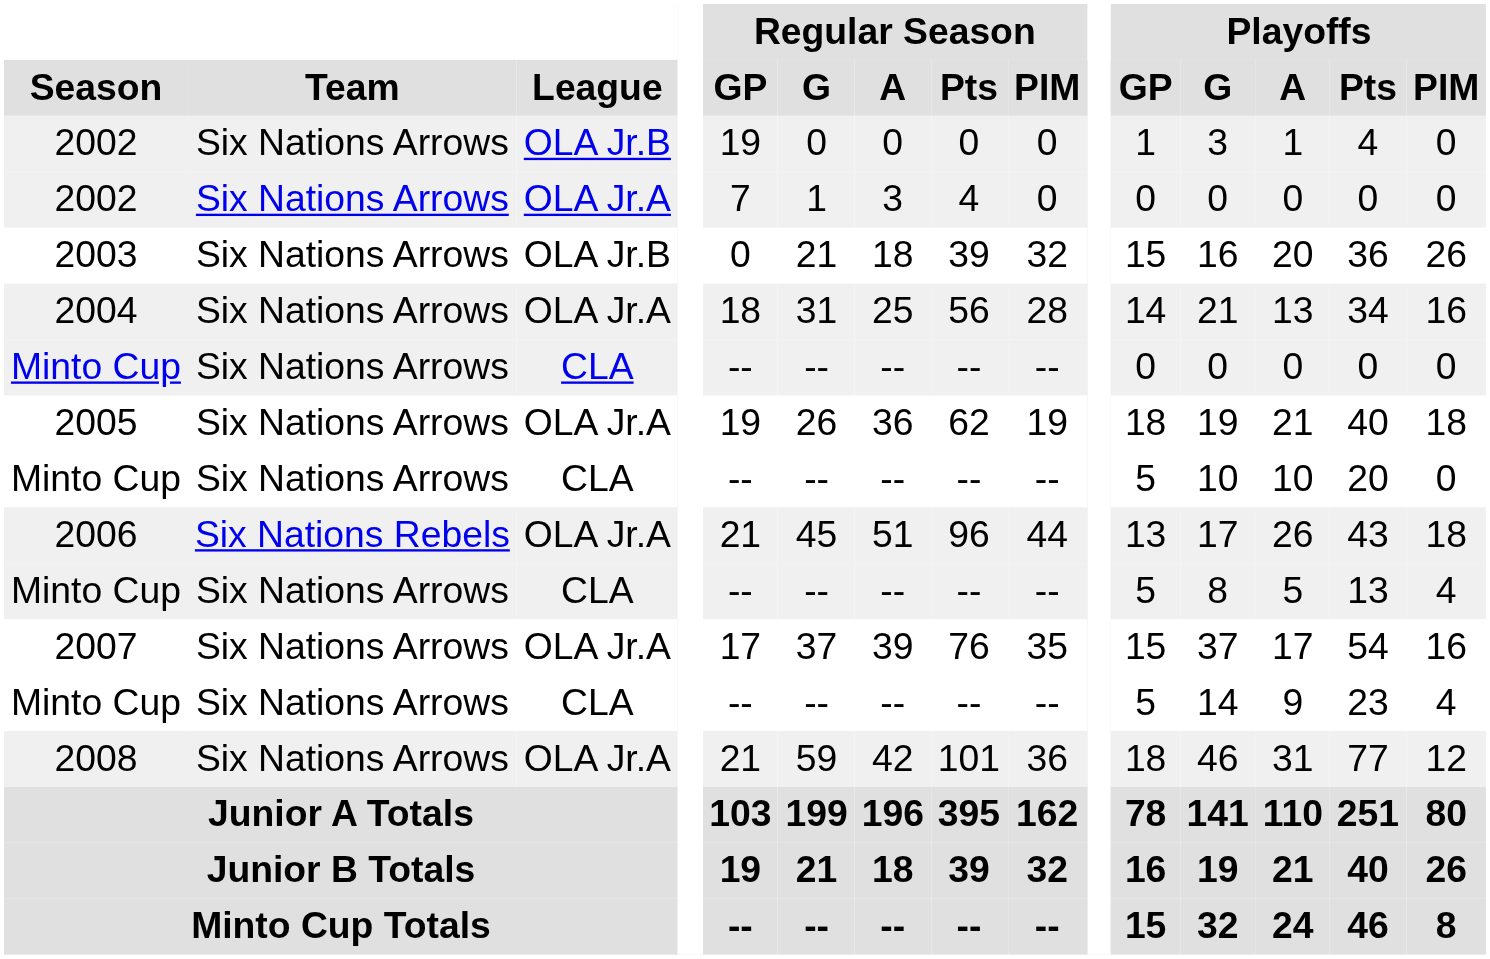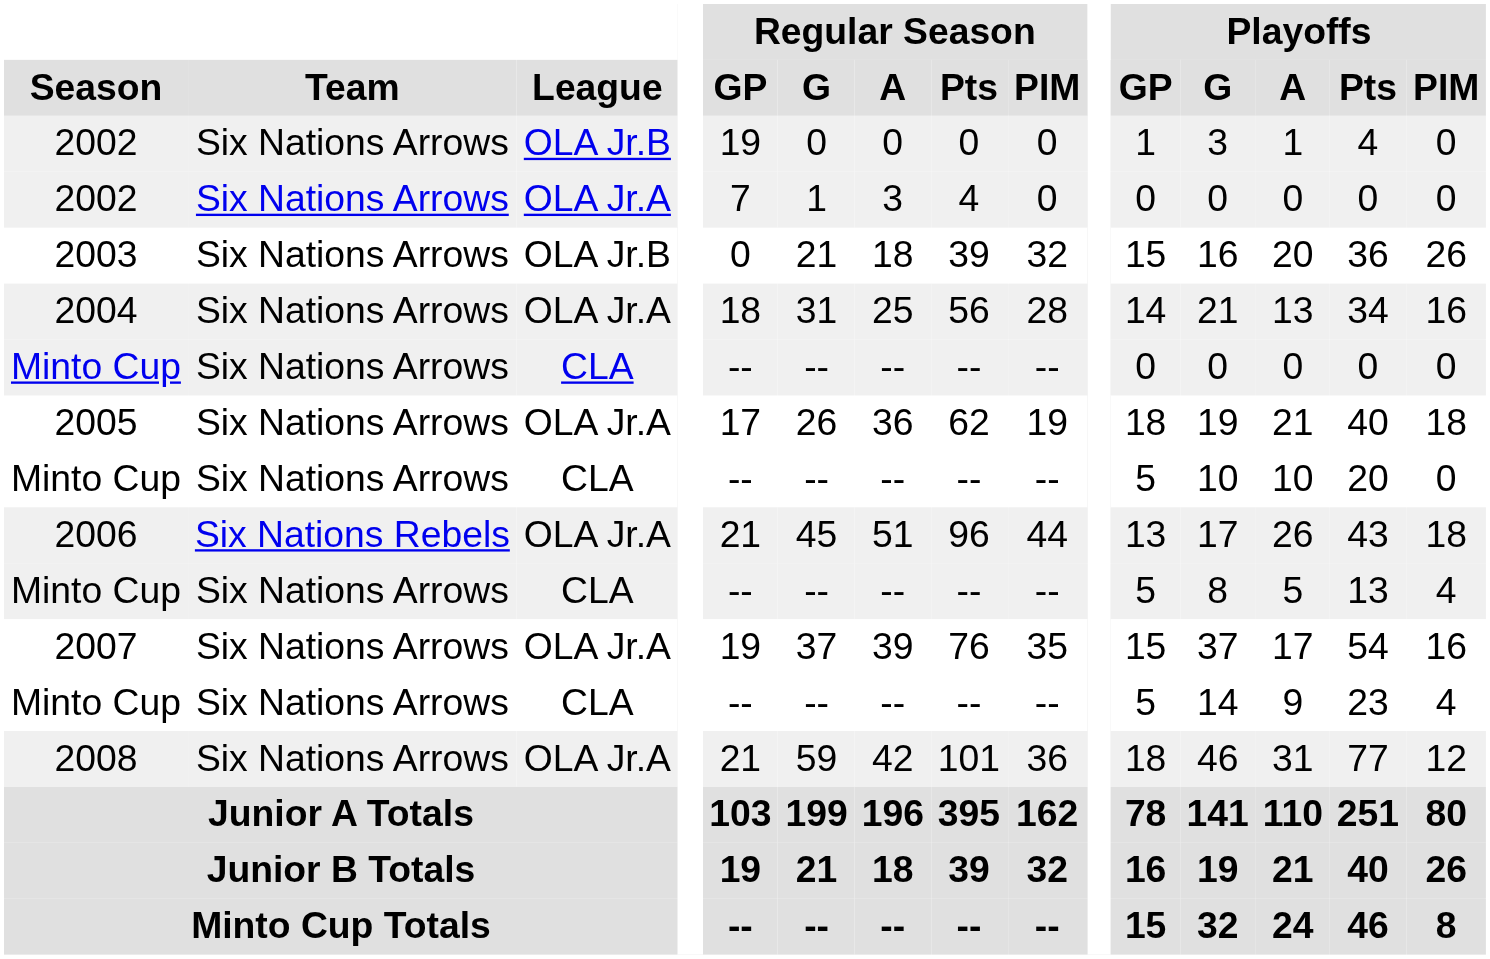 <table BORDER="0" CELLPADDING="3" CELLSPACING="0">
 <tr ALIGN="center" bgcolor="#e0e0e0">
 <th colspan="3" bgcolor="#ffffff"> </th>
 <th rowspan="99" bgcolor="#ffffff"> </th>
 <th colspan="5">Regular Season</th>
 <th rowspan="99" bgcolor="#ffffff"> </th>
 <th colspan="5">Playoffs</th>
 </tr>
 <tr ALIGN="center" bgcolor="#e0e0e0">
 <th>Season</th>
 <th>Team</th>
 <th>League</th>
 <th>GP</th>
 <th>G</th>
 <th>A</th>
 <th>Pts</th>
 <th>PIM</th>
 <th>GP</th>
 <th>G</th>
 <th>A</th>
 <th>Pts</th>
 <th>PIM</th>
 </tr>
 <tr ALIGN="center" bgcolor="#f0f0f0">
 <td>2002</td>
 <td>Six Nations Arrows</td>
 <td><a href='#'>OLA Jr.B</a></td>
 <td>19</td>
 <td>0</td>
 <td>0</td>
 <td>0</td>
 <td>0</td>
 <td>1</td>
 <td>3</td>
 <td>1</td>
 <td>4</td>
 <td>0</td>
 </tr>
 <tr ALIGN="center" bgcolor="#f0f0f0">
 <td>2002</td>
 <td><a href='#'>Six Nations Arrows</a></td>
 <td><a href='#'>OLA Jr.A</a></td>
 <td>7</td>
 <td>1</td>
 <td>3</td>
 <td>4</td>
 <td>0</td>
 <td>0</td>
 <td>0</td>
 <td>0</td>
 <td>0</td>
 <td>0</td>
 </tr>
 <tr ALIGN="center">
 <td>2003</td>
 <td>Six Nations Arrows</td>
 <td>OLA Jr.B</td>
 <td>0</td>
 <td>21</td>
 <td>18</td>
 <td>39</td>
 <td>32</td>
 <td>15</td>
 <td>16</td>
 <td>20</td>
 <td>36</td>
 <td>26</td>
 </tr>
 <tr ALIGN="center" bgcolor="#f0f0f0">
 <td>2004</td>
 <td>Six Nations Arrows</td>
 <td>OLA Jr.A</td>
 <td>18</td>
 <td>31</td>
 <td>25</td>
 <td>56</td>
 <td>28</td>
 <td>14</td>
 <td>21</td>
 <td>13</td>
 <td>34</td>
 <td>16</td>
 </tr>
 <tr ALIGN="center" bgcolor="#f0f0f0">
 <td><a href='#'>Minto Cup</a></td>
 <td>Six Nations Arrows</td>
 <td><a href='#'>CLA</a></td>
 <td>--</td>
 <td>--</td>
 <td>--</td>
 <td>--</td>
 <td>--</td>
 <td>0</td>
 <td>0</td>
 <td>0</td>
 <td>0</td>
 <td>0</td>
 </tr>
 <tr ALIGN="center">
 <td>2005</td>
 <td>Six Nations Arrows</td>
 <td>OLA Jr.A</td>
-<td>19</td>
+<td>17</td>
 <td>26</td>
 <td>36</td>
 <td>62</td>
 <td>19</td>
 <td>18</td>
 <td>19</td>
 <td>21</td>
 <td>40</td>
 <td>18</td>
 </tr>
 <tr ALIGN="center">
 <td>Minto Cup</td>
 <td>Six Nations Arrows</td>
 <td>CLA</td>
 <td>--</td>
 <td>--</td>
 <td>--</td>
 <td>--</td>
 <td>--</td>
 <td>5</td>
 <td>10</td>
 <td>10</td>
 <td>20</td>
 <td>0</td>
 </tr>
 <tr ALIGN="center" bgcolor="#f0f0f0">
 <td>2006</td>
 <td><a href='#'>Six Nations Rebels</a></td>
 <td>OLA Jr.A</td>
 <td>21</td>
 <td>45</td>
 <td>51</td>
 <td>96</td>
 <td>44</td>
 <td>13</td>
 <td>17</td>
 <td>26</td>
 <td>43</td>
 <td>18</td>
 </tr>
 <tr ALIGN="center" bgcolor="#f0f0f0">
 <td>Minto Cup</td>
 <td>Six Nations Arrows</td>
 <td>CLA</td>
 <td>--</td>
 <td>--</td>
 <td>--</td>
 <td>--</td>
 <td>--</td>
 <td>5</td>
 <td>8</td>
 <td>5</td>
 <td>13</td>
 <td>4</td>
 </tr>
 <tr ALIGN="center">
 <td>2007</td>
 <td>Six Nations Arrows</td>
 <td>OLA Jr.A</td>
-<td>17</td>
+<td>19</td>
 <td>37</td>
 <td>39</td>
 <td>76</td>
 <td>35</td>
 <td>15</td>
 <td>37</td>
 <td>17</td>
 <td>54</td>
 <td>16</td>
 </tr>
 <tr ALIGN="center">
 <td>Minto Cup</td>
 <td>Six Nations Arrows</td>
 <td>CLA</td>
 <td>--</td>
 <td>--</td>
 <td>--</td>
 <td>--</td>
 <td>--</td>
 <td>5</td>
 <td>14</td>
 <td>9</td>
 <td>23</td>
 <td>4</td>
 </tr>
 <tr ALIGN="center" bgcolor="#f0f0f0">
 <td>2008</td>
 <td>Six Nations Arrows</td>
 <td>OLA Jr.A</td>
 <td>21</td>
 <td>59</td>
 <td>42</td>
 <td>101</td>
 <td>36</td>
 <td>18</td>
 <td>46</td>
 <td>31</td>
 <td>77</td>
 <td>12</td>
 </tr>
 <tr ALIGN="center" bgcolor="#e0e0e0">
 <th colspan="3">Junior A Totals</th>
 <th>103</th>
 <th>199</th>
 <th>196</th>
 <th>395</th>
 <th>162</th>
 <th>78</th>
 <th>141</th>
 <th>110</th>
 <th>251</th>
 <th>80</th>
 </tr>
 <tr ALIGN="center" bgcolor="#e0e0e0">
 <th colspan="3">Junior B Totals</th>
 <th>19</th>
 <th>21</th>
 <th>18</th>
 <th>39</th>
 <th>32</th>
 <th>16</th>
 <th>19</th>
 <th>21</th>
 <th>40</th>
 <th>26</th>
 </tr>
 <tr ALIGN="center" bgcolor="#e0e0e0">
 <th colspan="3">Minto Cup Totals</th>
 <th>--</th>
 <th>--</th>
 <th>--</th>
 <th>--</th>
 <th>--</th>
 <th>15</th>
 <th>32</th>
 <th>24</th>
 <th>46</th>
 <th>8</th>
 </tr>
 </table>
